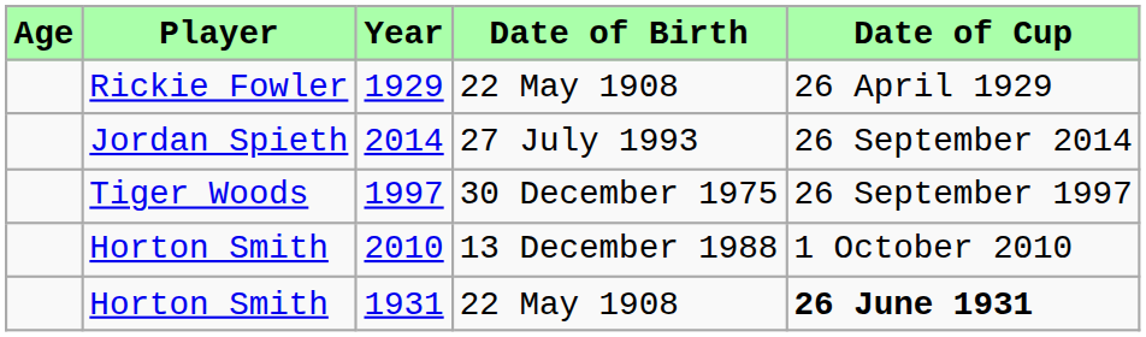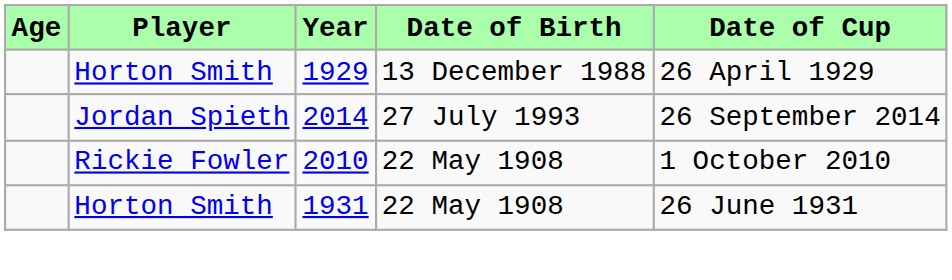 <table class="wikitable">
 <tr style="background:#aaffaa;">
 <td align="center"><strong>Age</strong></td>
 <td align="center"><strong>Player</strong></td>
 <td align="center"><strong>Year</strong></td>
 <td align="center"><strong>Date of Birth</strong></td>
 <td align="center"><strong>Date of Cup</strong></td>
 </tr>
 <tr>
 <td></td>
-<td><a href='#'>Rickie Fowler</a></td>
+<td><a href='#'>Horton Smith</a></td>
 <td><a href='#'>1929</a></td>
-<td>22 May 1908</td>
+<td>13 December 1988</td>
 <td>26 April 1929</td>
 </tr>
 <tr>
 <td></td>
 <td><a href='#'>Jordan Spieth</a></td>
 <td><a href='#'>2014</a></td>
 <td>27 July 1993</td>
 <td>26 September 2014</td>
 </tr>
 <tr>
 <td></td>
-<td><a href='#'>Tiger Woods</a></td>
-<td><a href='#'>1997</a></td>
-<td>30 December 1975</td>
-<td>26 September 1997</td>
-</tr>
-<tr>
-<td></td>
-<td><a href='#'>Horton Smith</a></td>
+<td><a href='#'>Rickie Fowler</a></td>
 <td><a href='#'>2010</a></td>
-<td>13 December 1988</td>
+<td>22 May 1908</td>
 <td>1 October 2010</td>
 </tr>
 <tr>
 <td></td>
 <td><a href='#'>Horton Smith</a></td>
 <td><a href='#'>1931</a></td>
 <td>22 May 1908</td>
-<td><strong>26 June 1931</strong></td>
+<td>26 June 1931</td>
 </tr>
 </table>
